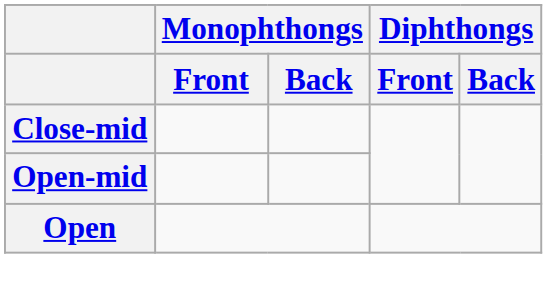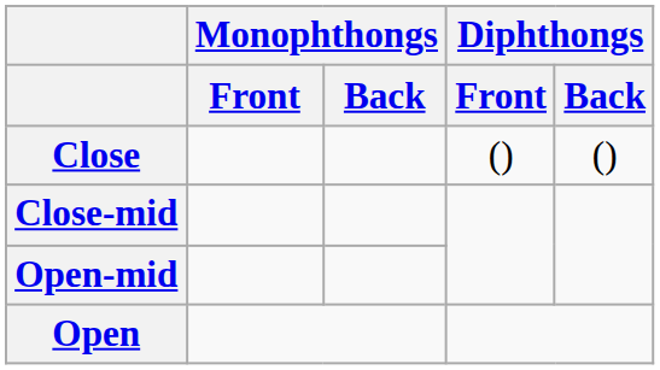 <table class="wikitable" style="text-align: center;">
 <tr>
 <th></th>
 <th colspan="2"><a href='#'>Monophthongs</a></th>
 <th colspan="2"><a href='#'>Diphthongs</a></th>
 </tr>
 <tr>
 <th></th>
 <th><a href='#'>Front</a></th>
 <th><a href='#'>Back</a></th>
 <th><a href='#'>Front</a></th>
 <th><a href='#'>Back</a></th>
+</tr>
+<tr>
+<th><a href='#'>Close</a></th>
+<td></td>
+<td></td>
+<td>()</td>
+<td>()</td>
 </tr>
 <tr>
 <th><a href='#'>Close-mid</a></th>
 <td></td>
 <td></td>
 <td rowspan="2"></td>
 <td rowspan="2"></td>
 </tr>
 <tr>
 <th><a href='#'>Open-mid</a></th>
 <td></td>
 <td> </td>
 </tr>
 <tr>
 <th><a href='#'>Open</a></th>
 <td colspan="2"> </td>
 <td colspan="2"></td>
 </tr>
 </table>
